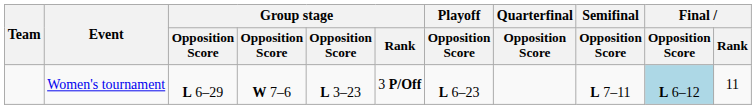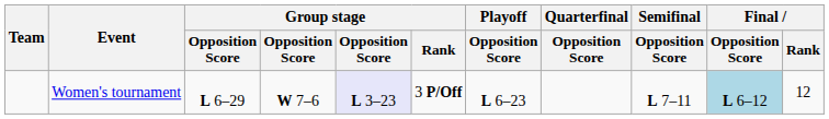 <table class="wikitable" style="text-align:center; font-size:90%">
 <tr>
 <th rowspan=2>Team</th>
 <th rowspan=2>Event</th>
 <th colspan=4>Group stage</th>
 <th>Playoff</th>
 <th>Quarterfinal</th>
 <th>Semifinal</th>
 <th colspan=2>Final / </th>
 </tr>
 <tr style=font-size:95%>
 <th>Opposition<br>Score</th>
 <th>Opposition<br>Score</th>
 <th>Opposition<br>Score</th>
 <th>Rank</th>
 <th>Opposition<br>Score</th>
 <th>Opposition<br>Score</th>
 <th>Opposition<br>Score</th>
 <th>Opposition<br>Score</th>
 <th>Rank</th>
 </tr>
 <tr>
 <td align=left></td>
 <td align=left><a href='#'>Women's tournament</a></td>
 <td><br><strong>L</strong> 6–29</td>
 <td><br><strong>W</strong> 7–6</td>
-<td><br><strong>L</strong> 3–23</td>
+<td style="background: lavender;"><br><strong>L</strong> 3–23</td>
 <td>3 <strong>P/Off</strong></td>
 <td><br><strong>L</strong> 6–23</td>
 <td></td>
 <td><br><strong>L</strong> 7–11</td>
 <td style="background: lightblue;"><br><strong>L</strong> 6–12</td>
-<td>11</td>
+<td>12</td>
 </tr>
 </table>
